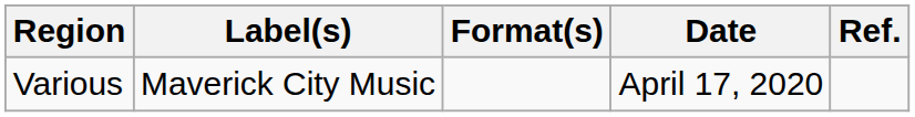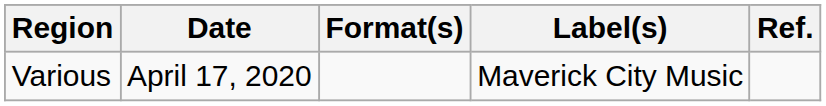 <table class="wikitable plainrowheaders">
 <tr>
 <th scope="col">Region</th>
+<th scope="col">Date</th>
+<th scope="col">Format(s)</th>
 <th scope="col">Label(s)</th>
-<th scope="col">Format(s)</th>
-<th scope="col">Date</th>
 <th scope="col">Ref.</th>
 </tr>
 <tr>
 <td>Various</td>
+<td>April 17, 2020</td>
+<td></td>
 <td>Maverick City Music</td>
-<td></td>
-<td>April 17, 2020</td>
 <td></td>
 </tr>
 </table>
